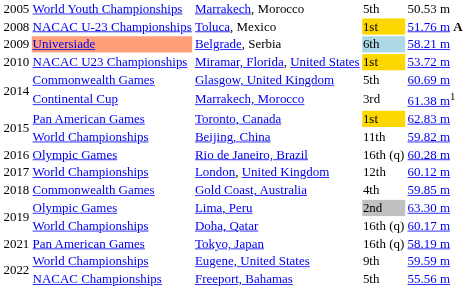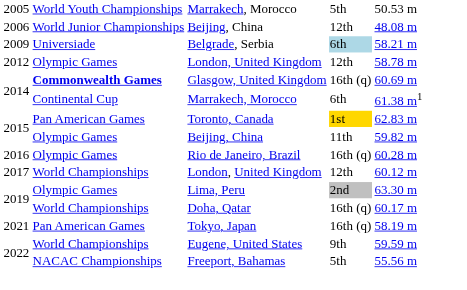 <table>
 <tr>
 <td>2005</td>
 <td><a href='#'>World Youth Championships</a></td>
 <td><a href='#'>Marrakech</a>, Morocco</td>
 <td>5th</td>
 <td>50.53 m</td>
 </tr>
 <tr>
-<td>2008</td>
-<td><a href='#'>NACAC U-23 Championships</a></td>
-<td><a href='#'>Toluca</a>, Mexico</td>
-<td bgcolor=gold>1st</td>
-<td><a href='#'>51.76 m</a> <strong>A</strong></td>
+<td>2006</td>
+<td><a href='#'>World Junior Championships</a></td>
+<td><a href='#'>Beijing</a>, China</td>
+<td>12th</td>
+<td><a href='#'>48.08 m</a></td>
 </tr>
 <tr>
 <td>2009</td>
-<td style="background: lightsalmon;"><a href='#'>Universiade</a></td>
+<td><a href='#'>Universiade</a></td>
 <td><a href='#'>Belgrade</a>, Serbia</td>
 <td style="background: lightblue;">6th</td>
 <td><a href='#'>58.21 m</a></td>
 </tr>
 <tr>
-<td>2010</td>
-<td><a href='#'>NACAC U23 Championships</a></td>
-<td><a href='#'>Miramar, Florida</a>, <a href='#'>United States</a></td>
-<td bgcolor=gold>1st</td>
-<td><a href='#'>53.72 m</a></td>
+<td>2012</td>
+<td><a href='#'>Olympic Games</a></td>
+<td><a href='#'>London, United Kingdom</a></td>
+<td>12th</td>
+<td><a href='#'>58.78 m</a></td>
 </tr>
 <tr>
 <td rowspan=2>2014</td>
-<td><a href='#'>Commonwealth Games</a></td>
+<td><strong><a href='#'>Commonwealth Games</a></strong></td>
 <td><a href='#'>Glasgow, United Kingdom</a></td>
-<td>5th</td>
+<td>16th (q)</td>
 <td><a href='#'>60.69 m</a></td>
 </tr>
 <tr>
 <td><a href='#'>Continental Cup</a></td>
 <td><a href='#'>Marrakech, Morocco</a></td>
-<td>3rd</td>
+<td>6th</td>
 <td><a href='#'>61.38 m</a><sup>1</sup></td>
 </tr>
 <tr>
 <td rowspan=2>2015</td>
 <td><a href='#'>Pan American Games</a></td>
 <td><a href='#'>Toronto, Canada</a></td>
 <td bgcolor=gold>1st</td>
 <td><a href='#'>62.83 m</a></td>
 </tr>
 <tr>
-<td><a href='#'>World Championships</a></td>
+<td><a href='#'>Olympic Games</a></td>
 <td><a href='#'>Beijing, China</a></td>
 <td>11th</td>
 <td><a href='#'>59.82 m</a></td>
 </tr>
 <tr>
 <td>2016</td>
 <td><a href='#'>Olympic Games</a></td>
 <td><a href='#'>Rio de Janeiro, Brazil</a></td>
 <td>16th (q)</td>
 <td><a href='#'>60.28 m</a></td>
 </tr>
 <tr>
 <td>2017</td>
 <td><a href='#'>World Championships</a></td>
 <td><a href='#'>London</a>, <a href='#'>United Kingdom</a></td>
 <td>12th</td>
 <td><a href='#'>60.12 m</a></td>
-</tr>
-<tr>
-<td>2018</td>
-<td><a href='#'>Commonwealth Games</a></td>
-<td><a href='#'>Gold Coast, Australia</a></td>
-<td>4th</td>
-<td><a href='#'>59.85 m</a></td>
 </tr>
 <tr>
 <td rowspan=2>2019</td>
 <td><a href='#'>Olympic Games</a></td>
 <td><a href='#'>Lima, Peru</a></td>
 <td bgcolor=silver>2nd</td>
 <td><a href='#'>63.30 m</a></td>
 </tr>
 <tr>
 <td><a href='#'>World Championships</a></td>
 <td><a href='#'>Doha, Qatar</a></td>
 <td>16th (q)</td>
 <td><a href='#'>60.17 m</a></td>
 </tr>
 <tr>
 <td>2021</td>
 <td><a href='#'>Pan American Games</a></td>
 <td><a href='#'>Tokyo, Japan</a></td>
 <td>16th (q)</td>
 <td><a href='#'>58.19 m</a></td>
 </tr>
 <tr>
 <td rowspan=2>2022</td>
 <td><a href='#'>World Championships</a></td>
 <td><a href='#'>Eugene, United States</a></td>
 <td>9th</td>
 <td><a href='#'>59.59 m</a></td>
 </tr>
 <tr>
 <td><a href='#'>NACAC Championships</a></td>
 <td><a href='#'>Freeport, Bahamas</a></td>
 <td>5th</td>
 <td><a href='#'>55.56 m</a></td>
 </tr>
 </table>
